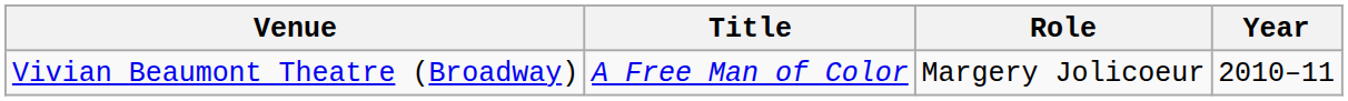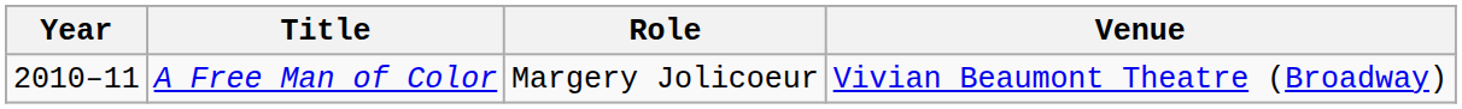 <table class="wikitable">
 <tr>
-<th>Venue</th>
+<th>Year</th>
 <th>Title</th>
 <th>Role</th>
-<th>Year</th>
+<th>Venue</th>
 </tr>
 <tr>
-<td><a href='#'>Vivian Beaumont Theatre</a> (<a href='#'>Broadway</a>)</td>
+<td>2010–11</td>
 <td><em><a href='#'>A Free Man of Color</a></em></td>
 <td>Margery Jolicoeur</td>
-<td>2010–11</td>
+<td><a href='#'>Vivian Beaumont Theatre</a> (<a href='#'>Broadway</a>)</td>
 </tr>
 </table>
